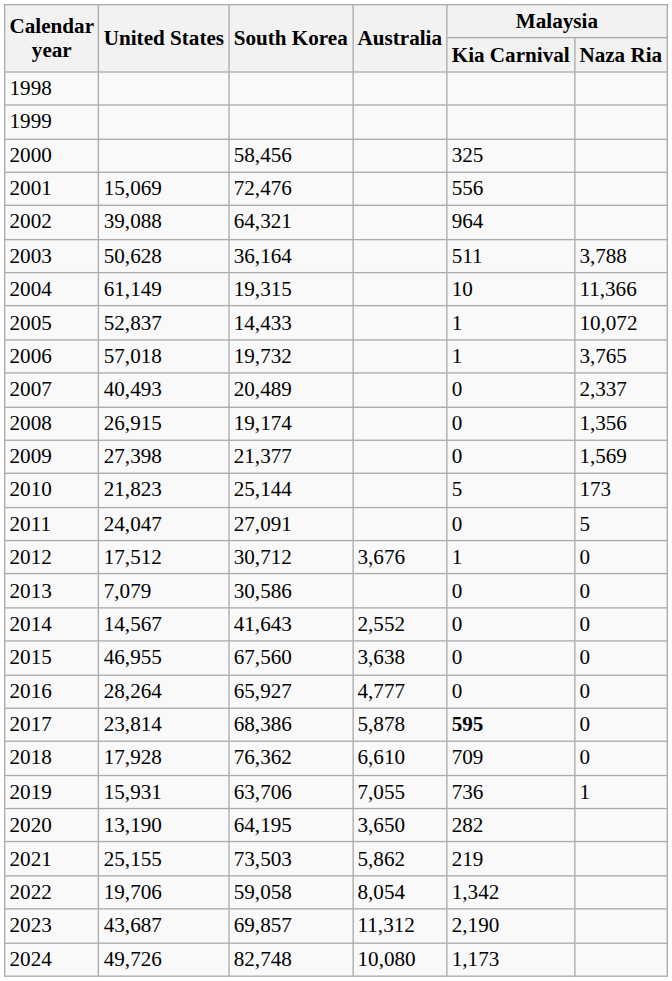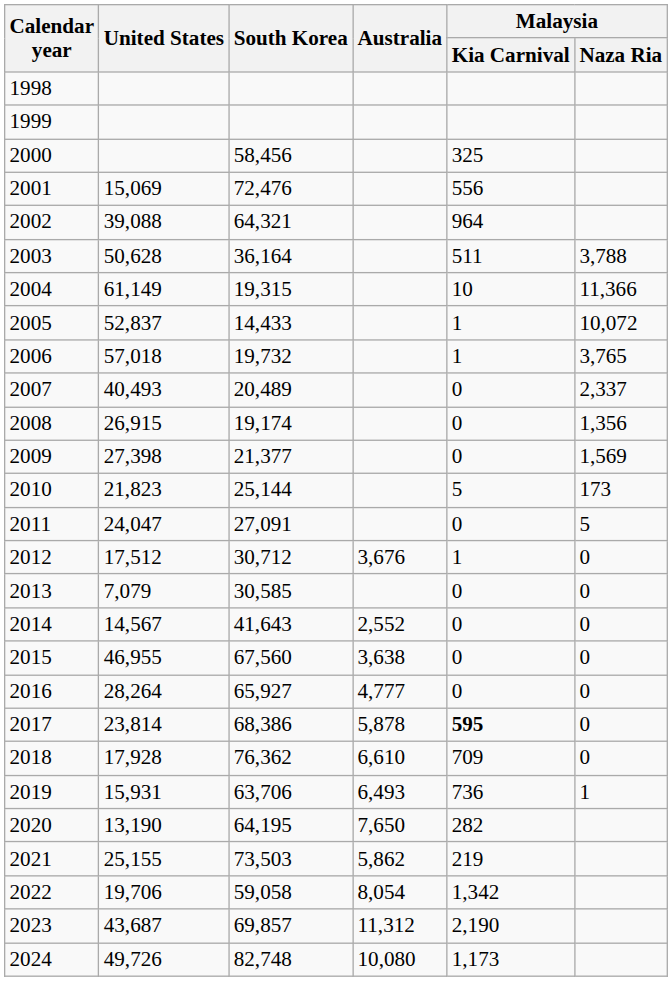 <table class="wikitable">
 <tr>
 <th rowspan="2">Calendar<br>year</th>
 <th rowspan="2">United States</th>
 <th rowspan="2">South Korea</th>
 <th rowspan="2">Australia</th>
 <th colspan="2">Malaysia</th>
 </tr>
 <tr>
 <th>Kia Carnival</th>
 <th>Naza Ria</th>
 </tr>
 <tr>
 <td>1998</td>
 <td></td>
 <td></td>
 <td></td>
 <td></td>
 <td></td>
 </tr>
 <tr>
 <td>1999</td>
 <td></td>
 <td></td>
 <td></td>
 <td></td>
 <td></td>
 </tr>
 <tr>
 <td>2000</td>
 <td></td>
 <td>58,456</td>
 <td></td>
 <td>325</td>
 <td></td>
 </tr>
 <tr>
 <td>2001</td>
 <td>15,069</td>
 <td>72,476</td>
 <td></td>
 <td>556</td>
 <td></td>
 </tr>
 <tr>
 <td>2002</td>
 <td>39,088</td>
 <td>64,321</td>
 <td></td>
 <td>964</td>
 <td></td>
 </tr>
 <tr>
 <td>2003</td>
 <td>50,628</td>
 <td>36,164</td>
 <td></td>
 <td>511</td>
 <td>3,788</td>
 </tr>
 <tr>
 <td>2004</td>
 <td>61,149</td>
 <td>19,315</td>
 <td></td>
 <td>10</td>
 <td>11,366</td>
 </tr>
 <tr>
 <td>2005</td>
 <td>52,837</td>
 <td>14,433</td>
 <td></td>
 <td>1</td>
 <td>10,072</td>
 </tr>
 <tr>
 <td>2006</td>
 <td>57,018</td>
 <td>19,732</td>
 <td></td>
 <td>1</td>
 <td>3,765</td>
 </tr>
 <tr>
 <td>2007</td>
 <td>40,493</td>
 <td>20,489</td>
 <td></td>
 <td>0</td>
 <td>2,337</td>
 </tr>
 <tr>
 <td>2008</td>
 <td>26,915</td>
 <td>19,174</td>
 <td></td>
 <td>0</td>
 <td>1,356</td>
 </tr>
 <tr>
 <td>2009</td>
 <td>27,398</td>
 <td>21,377</td>
 <td></td>
 <td>0</td>
 <td>1,569</td>
 </tr>
 <tr>
 <td>2010</td>
 <td>21,823</td>
 <td>25,144</td>
 <td></td>
 <td>5</td>
 <td>173</td>
 </tr>
 <tr>
 <td>2011</td>
 <td>24,047</td>
 <td>27,091</td>
 <td></td>
 <td>0</td>
 <td>5</td>
 </tr>
 <tr>
 <td>2012</td>
 <td>17,512</td>
 <td>30,712</td>
 <td>3,676</td>
 <td>1</td>
 <td>0</td>
 </tr>
 <tr>
 <td>2013</td>
 <td>7,079</td>
-<td>30,586</td>
+<td>30,585</td>
 <td></td>
 <td>0</td>
 <td>0</td>
 </tr>
 <tr>
 <td>2014</td>
 <td>14,567</td>
 <td>41,643</td>
 <td>2,552</td>
 <td>0</td>
 <td>0</td>
 </tr>
 <tr>
 <td>2015</td>
 <td>46,955</td>
 <td>67,560</td>
 <td>3,638</td>
 <td>0</td>
 <td>0</td>
 </tr>
 <tr>
 <td>2016</td>
 <td>28,264</td>
 <td>65,927</td>
 <td>4,777</td>
 <td>0</td>
 <td>0</td>
 </tr>
 <tr>
 <td>2017</td>
 <td>23,814</td>
 <td>68,386</td>
 <td>5,878</td>
 <td><strong>595</strong></td>
 <td>0</td>
 </tr>
 <tr>
 <td>2018</td>
 <td>17,928</td>
 <td>76,362</td>
 <td>6,610</td>
 <td>709</td>
 <td>0</td>
 </tr>
 <tr>
 <td>2019</td>
 <td>15,931</td>
 <td>63,706</td>
-<td>7,055</td>
+<td>6,493</td>
 <td>736</td>
 <td>1</td>
 </tr>
 <tr>
 <td>2020</td>
 <td>13,190</td>
 <td>64,195</td>
-<td>3,650</td>
+<td>7,650</td>
 <td>282</td>
 <td></td>
 </tr>
 <tr>
 <td>2021</td>
 <td>25,155</td>
 <td>73,503</td>
 <td>5,862</td>
 <td>219</td>
 <td></td>
 </tr>
 <tr>
 <td>2022</td>
 <td>19,706</td>
 <td>59,058</td>
 <td>8,054</td>
 <td>1,342</td>
 <td></td>
 </tr>
 <tr>
 <td>2023</td>
 <td>43,687</td>
 <td>69,857</td>
 <td>11,312</td>
 <td>2,190</td>
 <td></td>
 </tr>
 <tr>
 <td>2024</td>
 <td>49,726</td>
 <td>82,748</td>
 <td>10,080</td>
 <td>1,173</td>
 <td></td>
 </tr>
 </table>
